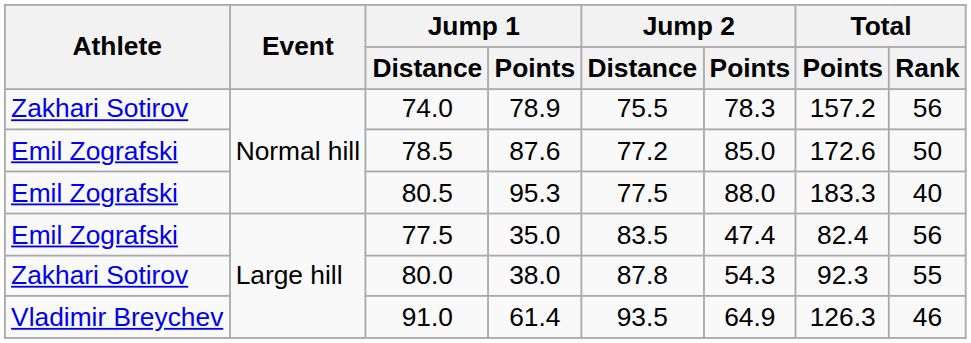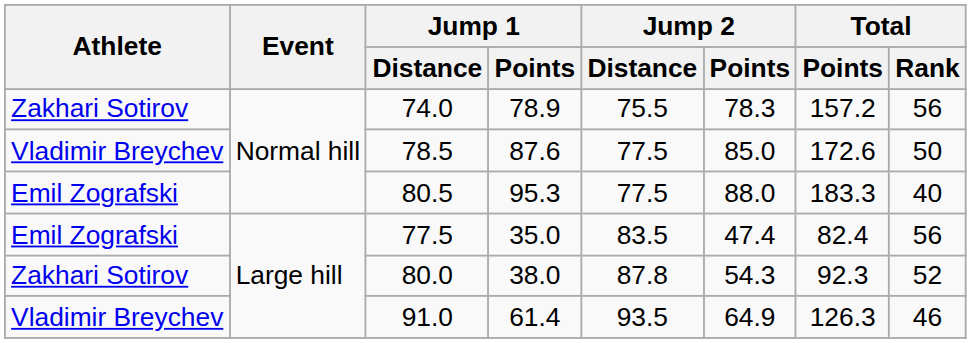 <table class="wikitable" style="font-size:90%">
 <tr>
 <th rowspan="2">Athlete</th>
 <th rowspan="2">Event</th>
 <th colspan="2">Jump 1</th>
 <th colspan="2">Jump 2</th>
 <th colspan="2">Total</th>
 </tr>
 <tr>
 <th>Distance</th>
 <th>Points</th>
 <th>Distance</th>
 <th>Points</th>
 <th>Points</th>
 <th>Rank</th>
 </tr>
 <tr>
 <td><a href='#'>Zakhari Sotirov</a></td>
 <td rowspan="3">Normal hill</td>
 <td align="center">74.0</td>
 <td align="center">78.9</td>
 <td align="center">75.5</td>
 <td align="center">78.3</td>
 <td align="center">157.2</td>
 <td align="center">56</td>
 </tr>
 <tr>
-<td><a href='#'>Emil Zografski</a></td>
+<td><a href='#'>Vladimir Breychev</a></td>
 <td align="center">78.5</td>
 <td align="center">87.6</td>
-<td align="center">77.2</td>
+<td align="center">77.5</td>
 <td align="center">85.0</td>
 <td align="center">172.6</td>
 <td align="center">50</td>
 </tr>
 <tr>
 <td><a href='#'>Emil Zografski</a></td>
 <td align="center">80.5</td>
 <td align="center">95.3</td>
 <td align="center">77.5</td>
 <td align="center">88.0</td>
 <td align="center">183.3</td>
 <td align="center">40</td>
 </tr>
 <tr>
 <td><a href='#'>Emil Zografski</a></td>
 <td rowspan="3">Large hill</td>
 <td align="center">77.5</td>
 <td align="center">35.0</td>
 <td align="center">83.5</td>
 <td align="center">47.4</td>
 <td align="center">82.4</td>
 <td align="center">56</td>
 </tr>
 <tr>
 <td><a href='#'>Zakhari Sotirov</a></td>
 <td align="center">80.0</td>
 <td align="center">38.0</td>
 <td align="center">87.8</td>
 <td align="center">54.3</td>
 <td align="center">92.3</td>
-<td align="center">55</td>
+<td align="center">52</td>
 </tr>
 <tr>
 <td><a href='#'>Vladimir Breychev</a></td>
 <td align="center">91.0</td>
 <td align="center">61.4</td>
 <td align="center">93.5</td>
 <td align="center">64.9</td>
 <td align="center">126.3</td>
 <td align="center">46</td>
 </tr>
 </table>
